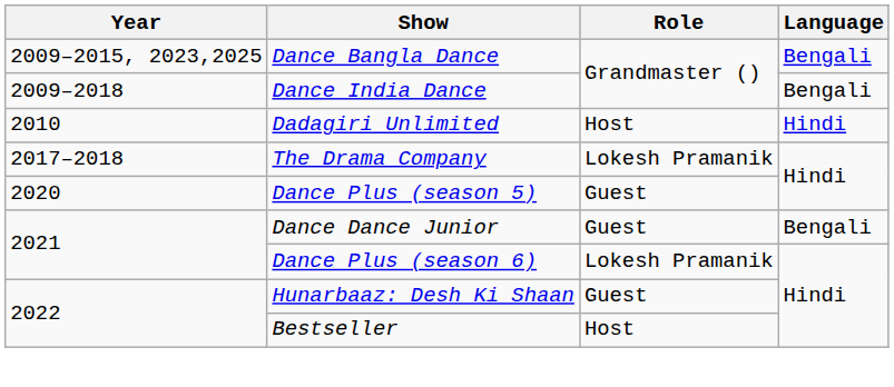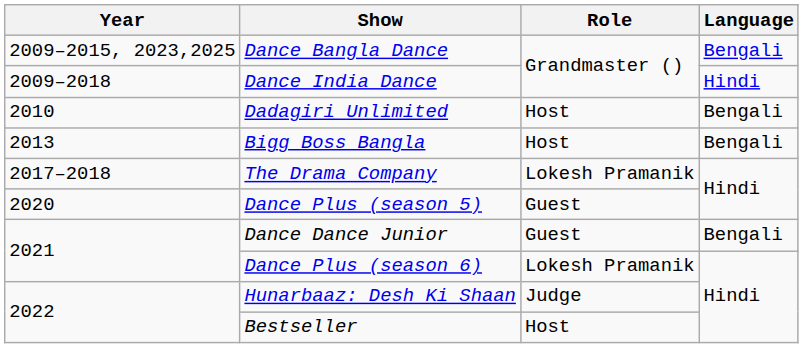 <table class="wikitable">
 <tr>
 <th>Year</th>
 <th>Show</th>
 <th>Role</th>
 <th>Language</th>
 </tr>
 <tr>
 <td>2009–2015, 2023,2025</td>
 <td><em><a href='#'>Dance Bangla Dance</a></em></td>
 <td rowspan=2>Grandmaster ()</td>
 <td><a href='#'>Bengali</a></td>
 </tr>
 <tr>
 <td>2009–2018</td>
 <td><em><a href='#'>Dance India Dance</a></em></td>
-<td>Bengali</td>
+<td><a href='#'>Hindi</a></td>
 </tr>
 <tr>
 <td>2010</td>
 <td><em><a href='#'>Dadagiri Unlimited</a></em></td>
 <td>Host</td>
-<td><a href='#'>Hindi</a></td>
+<td>Bengali</td>
+</tr>
+<tr>
+<td>2013</td>
+<td><em><a href='#'>Bigg Boss Bangla</a></em></td>
+<td>Host</td>
+<td>Bengali</td>
 </tr>
 <tr>
 <td>2017–2018</td>
 <td><em><a href='#'>The Drama Company</a></em></td>
 <td>Lokesh Pramanik</td>
 <td rowspan=2>Hindi</td>
 </tr>
 <tr>
 <td>2020</td>
 <td><em><a href='#'>Dance Plus (season 5)</a></em></td>
 <td>Guest</td>
 </tr>
 <tr>
 <td rowspan=2>2021</td>
 <td><em>Dance Dance Junior</em></td>
 <td>Guest</td>
 <td>Bengali</td>
 </tr>
 <tr>
 <td><em><a href='#'>Dance Plus (season 6)</a></em></td>
 <td>Lokesh Pramanik</td>
 <td rowspan=3>Hindi</td>
 </tr>
 <tr>
 <td rowspan=2>2022</td>
 <td><em><a href='#'>Hunarbaaz: Desh Ki Shaan</a></em></td>
-<td>Guest</td>
+<td>Judge</td>
 </tr>
 <tr>
 <td><em>Bestseller</em></td>
 <td>Host</td>
 </tr>
 </table>
